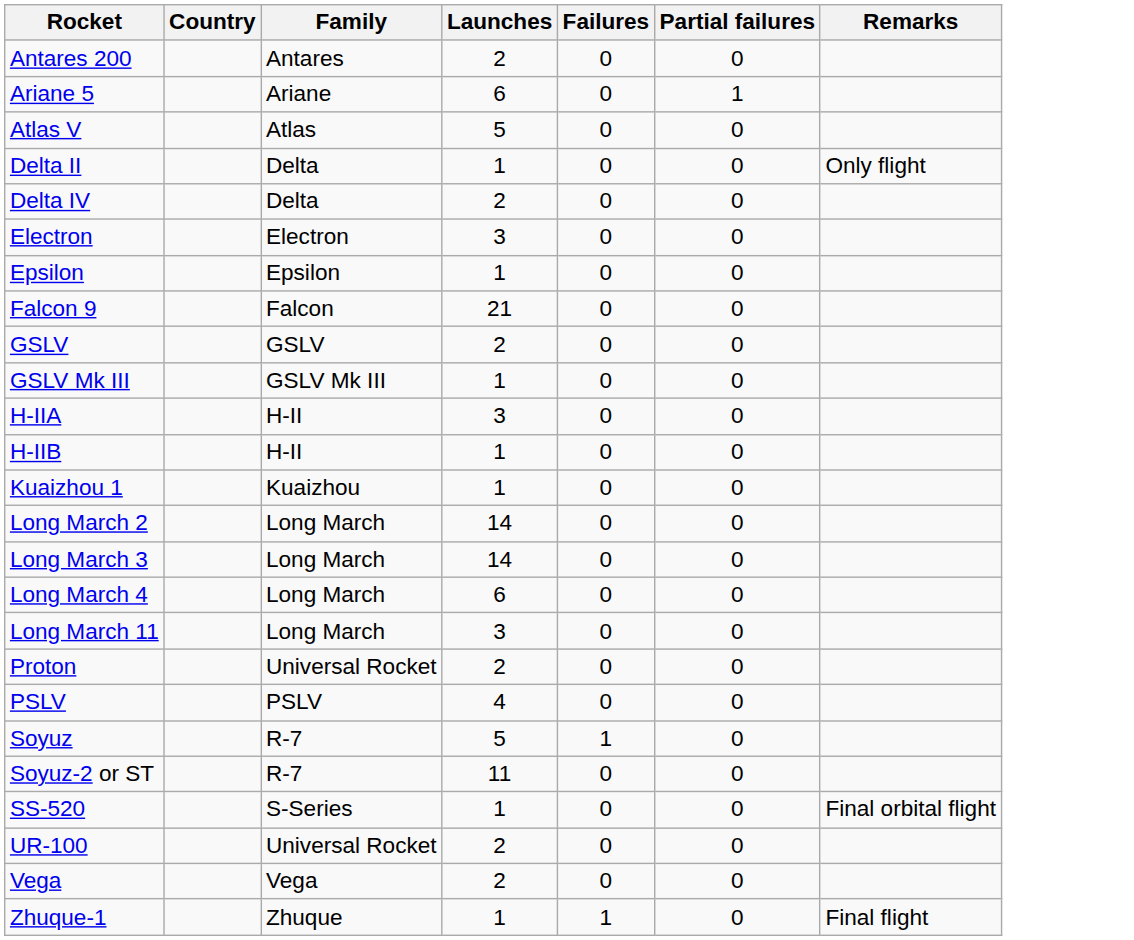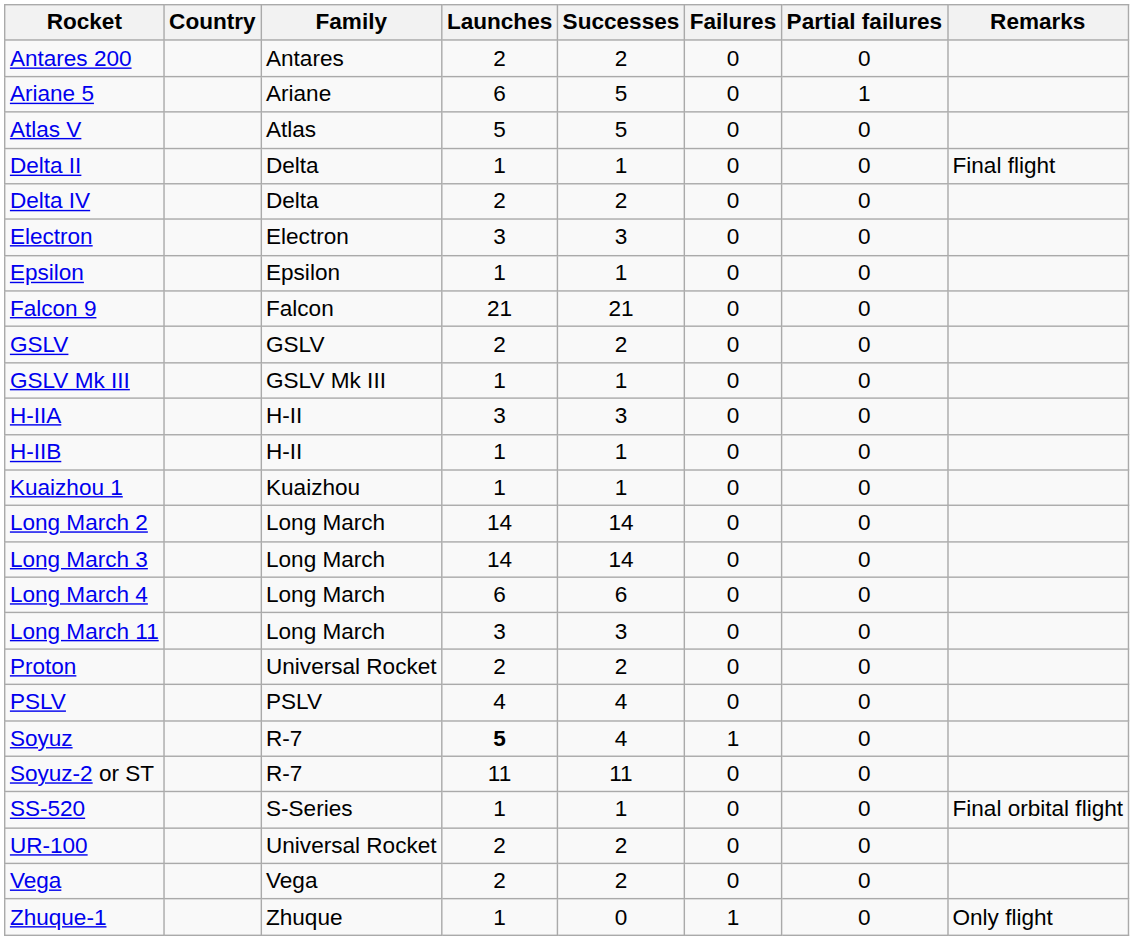 <table class="wikitable sortable collapsible collapsed" style="text-align:center;">
 <tr>
 <th>Rocket</th>
 <th>Country</th>
 <th>Family</th>
 <th>Launches</th>
+<th>Successes</th>
 <th>Failures</th>
 <th>Partial failures</th>
 <th>Remarks</th>
 </tr>
 <tr>
 <td align=left><a href='#'>Antares 200</a></td>
 <td align=left></td>
 <td align=left>Antares</td>
+<td>2</td>
 <td>2</td>
 <td>0</td>
 <td>0</td>
 <td></td>
 </tr>
 <tr>
 <td align=left><a href='#'>Ariane 5</a></td>
 <td align=left></td>
 <td align=left>Ariane</td>
 <td>6</td>
+<td>5</td>
 <td>0</td>
 <td>1</td>
 <td></td>
 </tr>
 <tr>
 <td align=left><a href='#'>Atlas V</a></td>
 <td align=left></td>
 <td align=left>Atlas</td>
+<td>5</td>
 <td>5</td>
 <td>0</td>
 <td>0</td>
 <td></td>
 </tr>
 <tr>
 <td align=left><a href='#'>Delta II</a></td>
 <td align=left></td>
 <td align=left>Delta</td>
 <td>1</td>
+<td>1</td>
 <td>0</td>
 <td>0</td>
-<td align=left>Only flight</td>
+<td align=left>Final flight</td>
 </tr>
 <tr>
 <td align=left><a href='#'>Delta IV</a></td>
 <td align=left></td>
 <td align=left>Delta</td>
+<td>2</td>
 <td>2</td>
 <td>0</td>
 <td>0</td>
 <td></td>
 </tr>
 <tr>
 <td align=left><a href='#'>Electron</a></td>
 <td align=left></td>
 <td align=left>Electron</td>
 <td>3</td>
+<td>3</td>
 <td>0</td>
 <td>0</td>
 <td></td>
 </tr>
 <tr>
 <td align=left><a href='#'>Epsilon</a></td>
 <td align=left></td>
 <td align=left>Epsilon</td>
+<td>1</td>
 <td>1</td>
 <td>0</td>
 <td>0</td>
 <td></td>
 </tr>
 <tr>
 <td align=left><a href='#'>Falcon 9</a></td>
 <td align=left></td>
 <td align=left>Falcon</td>
 <td>21</td>
+<td>21</td>
 <td>0</td>
 <td>0</td>
 <td></td>
 </tr>
 <tr>
 <td align=left><a href='#'>GSLV</a></td>
 <td align=left></td>
 <td align=left>GSLV</td>
+<td>2</td>
 <td>2</td>
 <td>0</td>
 <td>0</td>
 <td></td>
 </tr>
 <tr>
 <td align=left><a href='#'>GSLV Mk III</a></td>
 <td align=left></td>
 <td align=left>GSLV Mk III</td>
 <td>1</td>
+<td>1</td>
 <td>0</td>
 <td>0</td>
 <td></td>
 </tr>
 <tr>
 <td align=left><a href='#'>H-IIA</a></td>
 <td align=left></td>
 <td align=left>H-II</td>
+<td>3</td>
 <td>3</td>
 <td>0</td>
 <td>0</td>
 <td></td>
 </tr>
 <tr>
 <td align=left><a href='#'>H-IIB</a></td>
 <td align=left></td>
 <td align=left>H-II</td>
 <td>1</td>
+<td>1</td>
 <td>0</td>
 <td>0</td>
 <td></td>
 </tr>
 <tr>
 <td align=left><a href='#'>Kuaizhou 1</a></td>
 <td align=left></td>
 <td align=left>Kuaizhou</td>
+<td>1</td>
 <td>1</td>
 <td>0</td>
 <td>0</td>
 <td></td>
 </tr>
 <tr>
 <td align=left><a href='#'>Long March 2</a></td>
 <td align=left></td>
 <td align=left>Long March</td>
 <td>14</td>
+<td>14</td>
 <td>0</td>
 <td>0</td>
 <td></td>
 </tr>
 <tr>
 <td align=left><a href='#'>Long March 3</a></td>
 <td align=left></td>
 <td align=left>Long March</td>
+<td>14</td>
 <td>14</td>
 <td>0</td>
 <td>0</td>
 <td></td>
 </tr>
 <tr>
 <td align=left><a href='#'>Long March 4</a></td>
 <td align=left></td>
 <td align=left>Long March</td>
 <td>6</td>
+<td>6</td>
 <td>0</td>
 <td>0</td>
 <td></td>
 </tr>
 <tr>
 <td align=left><a href='#'>Long March 11</a></td>
 <td align=left></td>
 <td align=left>Long March</td>
+<td>3</td>
 <td>3</td>
 <td>0</td>
 <td>0</td>
 <td></td>
 </tr>
 <tr>
 <td align=left><a href='#'>Proton</a></td>
 <td align=left></td>
 <td align=left>Universal Rocket</td>
 <td>2</td>
+<td>2</td>
 <td>0</td>
 <td>0</td>
 <td></td>
 </tr>
 <tr>
 <td align=left><a href='#'>PSLV</a></td>
 <td align=left></td>
 <td align=left>PSLV</td>
 <td>4</td>
+<td>4</td>
 <td>0</td>
 <td>0</td>
 <td></td>
 </tr>
 <tr>
 <td align=left><a href='#'>Soyuz</a></td>
 <td align=left></td>
 <td align=left>R-7</td>
-<td>5</td>
+<td><strong>5</strong></td>
+<td>4</td>
 <td>1</td>
 <td>0</td>
 <td></td>
 </tr>
 <tr>
 <td align=left><a href='#'>Soyuz-2</a> or ST</td>
 <td align=left></td>
 <td align=left>R-7</td>
+<td>11</td>
 <td>11</td>
 <td>0</td>
 <td>0</td>
 <td></td>
 </tr>
 <tr>
 <td align=left><a href='#'>SS-520</a></td>
 <td align=left></td>
 <td align=left>S-Series</td>
 <td>1</td>
+<td>1</td>
 <td>0</td>
 <td>0</td>
 <td align=left>Final orbital flight</td>
 </tr>
 <tr>
 <td align=left><a href='#'>UR-100</a></td>
 <td align=left></td>
 <td align=left>Universal Rocket</td>
+<td>2</td>
 <td>2</td>
 <td>0</td>
 <td>0</td>
 <td></td>
 </tr>
 <tr>
 <td align=left><a href='#'>Vega</a></td>
 <td align=left></td>
 <td align=left>Vega</td>
 <td>2</td>
+<td>2</td>
 <td>0</td>
 <td>0</td>
 <td></td>
 </tr>
 <tr>
 <td align=left><a href='#'>Zhuque-1</a></td>
 <td align=left></td>
 <td align=left>Zhuque</td>
 <td>1</td>
+<td>0</td>
 <td>1</td>
 <td>0</td>
-<td align=left>Final flight</td>
+<td align=left>Only flight</td>
 </tr>
 </table>
